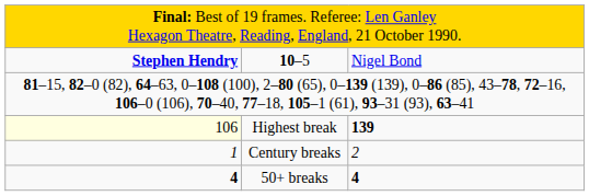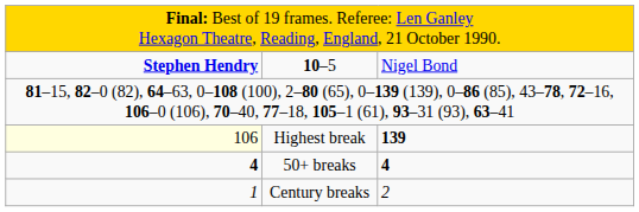 <table class="wikitable" style="font-size: 95%; margin: 1em auto 1em auto;">
 <tr>
 <td colspan="3" align="center" bgcolor="#ffd700"><strong>Final:</strong> Best of 19 frames. Referee: <a href='#'>Len Ganley</a> <br><a href='#'>Hexagon Theatre</a>, <a href='#'>Reading</a>, <a href='#'>England</a>, 21 October 1990.</td>
 </tr>
 <tr>
 <td width="230" align="right"><strong><a href='#'>Stephen Hendry</a></strong> <br></td>
 <td width="100" align="center"><strong>10</strong>–5</td>
 <td width="230"><a href='#'>Nigel Bond</a> <br></td>
 </tr>
 <tr>
 <td colspan="3" align="center" style="font-size: 100%"><strong>81</strong>–15, <strong>82</strong>–0 (82), <strong>64</strong>–63, 0–<strong>108</strong> (100), 2–<strong>80</strong> (65), 0–<strong>139</strong> (139), 0–<strong>86</strong> (85), 43–<strong>78</strong>, <strong>72</strong>–16, <strong>106</strong>–0 (106), <strong>70</strong>–40, <strong>77</strong>–18, <strong>105</strong>–1 (61), <strong>93</strong>–31 (93), <strong>63</strong>–41</td>
 </tr>
 <tr>
 <td align="right" style="background: lightyellow;">106</td>
 <td align="center">Highest break</td>
 <td><strong>139</strong></td>
 </tr>
 <tr>
+<td align="right"><strong>4</strong></td>
+<td align="center">50+ breaks</td>
+<td><strong>4</strong></td>
+</tr>
+<tr>
 <td align="right"><em>1</em></td>
 <td align="center">Century breaks</td>
 <td><em>2</em></td>
 </tr>
-<tr>
-<td align="right"><strong>4</strong></td>
-<td align="center">50+ breaks</td>
-<td><strong>4</strong></td>
-</tr>
 </table>
